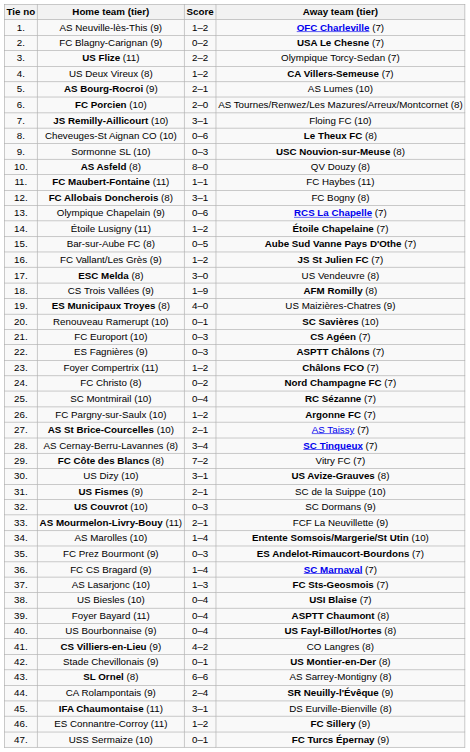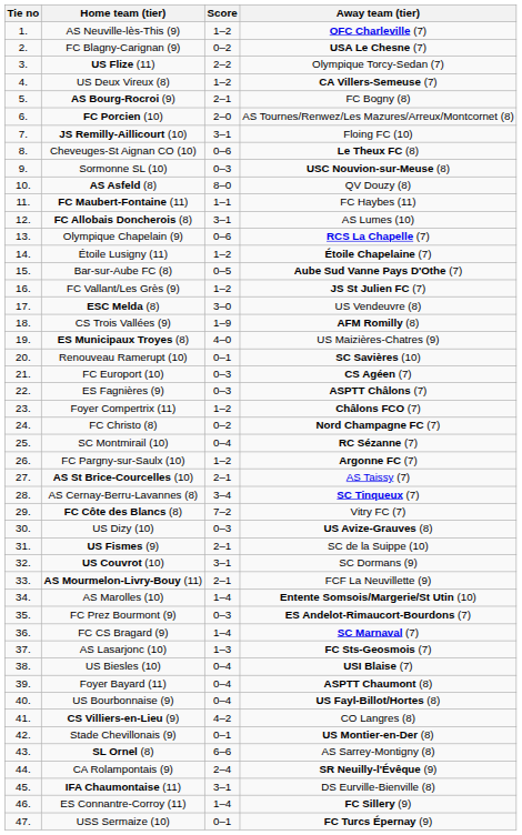 <table class="wikitable" style="text-align: center">
 <tr>
 <th>Tie no</th>
 <th>Home team (tier)</th>
 <th>Score</th>
 <th>Away team (tier)</th>
 </tr>
 <tr>
 <td>1.</td>
 <td>AS Neuville-lès-This (9)</td>
 <td>1–2</td>
 <td><strong><a href='#'>OFC Charleville</a></strong> (7)</td>
 </tr>
 <tr>
 <td>2.</td>
 <td>FC Blagny-Carignan (9)</td>
 <td>0–2 </td>
 <td><strong>USA Le Chesne</strong> (7)</td>
 </tr>
 <tr>
 <td>3.</td>
 <td><strong>US Flize</strong> (11)</td>
 <td>2–2 </td>
 <td>Olympique Torcy-Sedan (7)</td>
 </tr>
 <tr>
 <td>4.</td>
 <td>US Deux Vireux (8)</td>
 <td>1–2</td>
 <td><strong>CA Villers-Semeuse</strong> (7)</td>
 </tr>
 <tr>
 <td>5.</td>
 <td><strong>AS Bourg-Rocroi</strong> (9)</td>
 <td>2–1</td>
-<td>AS Lumes (10)</td>
+<td>FC Bogny (8)</td>
 </tr>
 <tr>
 <td>6.</td>
 <td><strong>FC Porcien</strong> (10)</td>
 <td>2–0</td>
 <td>AS Tournes/Renwez/Les Mazures/Arreux/Montcornet (8)</td>
 </tr>
 <tr>
 <td>7.</td>
 <td><strong>JS Remilly-Aillicourt</strong> (10)</td>
 <td>3–1</td>
 <td>Floing FC (10)</td>
 </tr>
 <tr>
 <td>8.</td>
 <td>Cheveuges-St Aignan CO (10)</td>
 <td>0–6</td>
 <td><strong>Le Theux FC</strong> (8)</td>
 </tr>
 <tr>
 <td>9.</td>
 <td>Sormonne SL (10)</td>
 <td>0–3</td>
 <td><strong>USC Nouvion-sur-Meuse</strong> (8)</td>
 </tr>
 <tr>
 <td>10.</td>
 <td><strong>AS Asfeld</strong> (8)</td>
 <td>8–0</td>
 <td>QV Douzy (8)</td>
 </tr>
 <tr>
 <td>11.</td>
 <td><strong>FC Maubert-Fontaine</strong> (11)</td>
 <td>1–1 </td>
 <td>FC Haybes (11)</td>
 </tr>
 <tr>
 <td>12.</td>
 <td><strong>FC Allobais Doncherois</strong> (8)</td>
 <td>3–1</td>
-<td>FC Bogny (8)</td>
+<td>AS Lumes (10)</td>
 </tr>
 <tr>
 <td>13.</td>
 <td>Olympique Chapelain (9)</td>
 <td>0–6</td>
 <td><strong><a href='#'>RCS La Chapelle</a></strong> (7)</td>
 </tr>
 <tr>
 <td>14.</td>
 <td>Étoile Lusigny (11)</td>
 <td>1–2</td>
 <td><strong>Étoile Chapelaine</strong> (7)</td>
 </tr>
 <tr>
 <td>15.</td>
 <td>Bar-sur-Aube FC (8)</td>
 <td>0–5</td>
 <td><strong>Aube Sud Vanne Pays D'Othe</strong> (7)</td>
 </tr>
 <tr>
 <td>16.</td>
 <td>FC Vallant/Les Grès (9)</td>
 <td>1–2</td>
 <td><strong>JS St Julien FC</strong> (7)</td>
 </tr>
 <tr>
 <td>17.</td>
 <td><strong>ESC Melda</strong> (8)</td>
 <td>3–0</td>
 <td>US Vendeuvre (8)</td>
 </tr>
 <tr>
 <td>18.</td>
 <td>CS Trois Vallées (9)</td>
 <td>1–9</td>
 <td><strong>AFM Romilly</strong> (8)</td>
 </tr>
 <tr>
 <td>19.</td>
 <td><strong>ES Municipaux Troyes</strong> (8)</td>
 <td>4–0</td>
 <td>US Maizières-Chatres (9)</td>
 </tr>
 <tr>
 <td>20.</td>
 <td>Renouveau Ramerupt (10)</td>
 <td>0–1</td>
 <td><strong>SC Savières</strong> (10)</td>
 </tr>
 <tr>
 <td>21.</td>
 <td>FC Europort (10)</td>
 <td>0–3</td>
 <td><strong>CS Agéen</strong> (7)</td>
 </tr>
 <tr>
 <td>22.</td>
 <td>ES Fagnières (9)</td>
 <td>0–3</td>
 <td><strong>ASPTT Châlons</strong> (7)</td>
 </tr>
 <tr>
 <td>23.</td>
 <td>Foyer Compertrix (11)</td>
 <td>1–2</td>
 <td><strong>Châlons FCO</strong> (7)</td>
 </tr>
 <tr>
 <td>24.</td>
 <td>FC Christo (8)</td>
 <td>0–2</td>
 <td><strong>Nord Champagne FC</strong> (7)</td>
 </tr>
 <tr>
 <td>25.</td>
 <td>SC Montmirail (10)</td>
 <td>0–4</td>
 <td><strong>RC Sézanne</strong> (7)</td>
 </tr>
 <tr>
 <td>26.</td>
 <td>FC Pargny-sur-Saulx (10)</td>
 <td>1–2</td>
 <td><strong>Argonne FC</strong> (7)</td>
 </tr>
 <tr>
 <td>27.</td>
 <td><strong>AS St Brice-Courcelles</strong> (10)</td>
 <td>2–1</td>
 <td><a href='#'>AS Taissy</a> (7)</td>
 </tr>
 <tr>
 <td>28.</td>
 <td>AS Cernay-Berru-Lavannes (8)</td>
 <td>3–4</td>
 <td><strong><a href='#'>SC Tinqueux</a></strong> (7)</td>
 </tr>
 <tr>
 <td>29.</td>
 <td><strong>FC Côte des Blancs</strong> (8)</td>
 <td>7–2</td>
 <td>Vitry FC (7)</td>
 </tr>
 <tr>
 <td>30.</td>
 <td>US Dizy (10)</td>
-<td>3–1</td>
+<td>0–3</td>
 <td><strong>US Avize-Grauves</strong> (8)</td>
 </tr>
 <tr>
 <td>31.</td>
 <td><strong>US Fismes</strong> (9)</td>
 <td>2–1 </td>
 <td>SC de la Suippe (10)</td>
 </tr>
 <tr>
 <td>32.</td>
 <td><strong>US Couvrot</strong> (10)</td>
-<td>0–3</td>
+<td>3–1</td>
 <td>SC Dormans (9)</td>
 </tr>
 <tr>
 <td>33.</td>
 <td><strong>AS Mourmelon-Livry-Bouy</strong> (11)</td>
 <td>2–1</td>
 <td>FCF La Neuvillette (9)</td>
 </tr>
 <tr>
 <td>34.</td>
 <td>AS Marolles (10)</td>
 <td>1–4</td>
 <td><strong>Entente Somsois/Margerie/St Utin</strong> (10)</td>
 </tr>
 <tr>
 <td>35.</td>
 <td>FC Prez Bourmont (9)</td>
 <td>0–3 </td>
 <td><strong>ES Andelot-Rimaucort-Bourdons</strong> (7)</td>
 </tr>
 <tr>
 <td>36.</td>
 <td>FC CS Bragard (9)</td>
 <td>1–4</td>
 <td><strong><a href='#'>SC Marnaval</a></strong> (7)</td>
 </tr>
 <tr>
 <td>37.</td>
 <td>AS Lasarjonc (10)</td>
 <td>1–3</td>
 <td><strong>FC Sts-Geosmois</strong> (7)</td>
 </tr>
 <tr>
 <td>38.</td>
 <td>US Biesles (10)</td>
 <td>0–4</td>
 <td><strong>USI Blaise</strong> (7)</td>
 </tr>
 <tr>
 <td>39.</td>
 <td>Foyer Bayard (11)</td>
 <td>0–4</td>
 <td><strong>ASPTT Chaumont</strong> (8)</td>
 </tr>
 <tr>
 <td>40.</td>
 <td>US Bourbonnaise (9)</td>
 <td>0–4</td>
 <td><strong>US Fayl-Billot/Hortes</strong> (8)</td>
 </tr>
 <tr>
 <td>41.</td>
 <td><strong>CS Villiers-en-Lieu</strong> (9)</td>
 <td>4–2</td>
 <td>CO Langres (8)</td>
 </tr>
 <tr>
 <td>42.</td>
 <td>Stade Chevillonais (9)</td>
 <td>0–1</td>
 <td><strong>US Montier-en-Der</strong> (8)</td>
 </tr>
 <tr>
 <td>43.</td>
 <td><strong>SL Ornel</strong> (8)</td>
 <td>6–6 </td>
 <td>AS Sarrey-Montigny (8)</td>
 </tr>
 <tr>
 <td>44.</td>
 <td>CA Rolampontais (9)</td>
 <td>2–4</td>
 <td><strong>SR Neuilly-l'Évêque</strong> (9)</td>
 </tr>
 <tr>
 <td>45.</td>
 <td><strong>IFA Chaumontaise</strong> (11)</td>
 <td>3–1</td>
 <td>DS Eurville-Bienville (8)</td>
 </tr>
 <tr>
 <td>46.</td>
 <td>ES Connantre-Corroy (11)</td>
-<td>1–2</td>
+<td>1–4</td>
 <td><strong>FC Sillery</strong> (9)</td>
 </tr>
 <tr>
 <td>47.</td>
 <td>USS Sermaize (10)</td>
 <td>0–1</td>
 <td><strong>FC Turcs Épernay</strong> (9)</td>
 </tr>
 </table>
